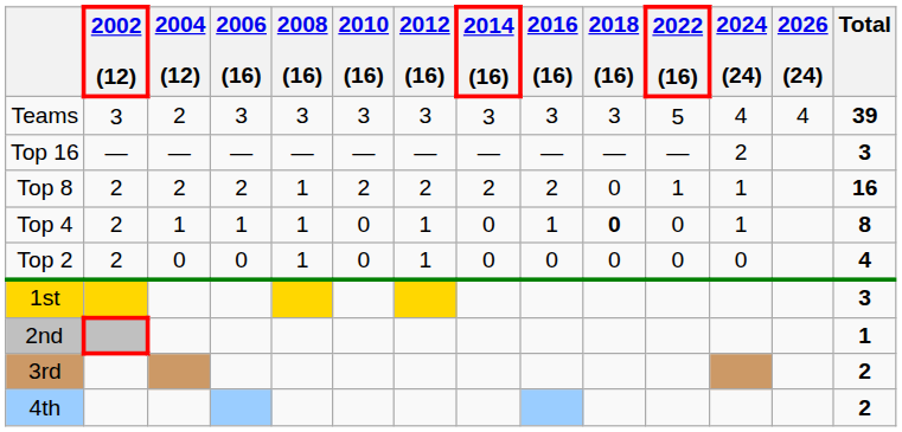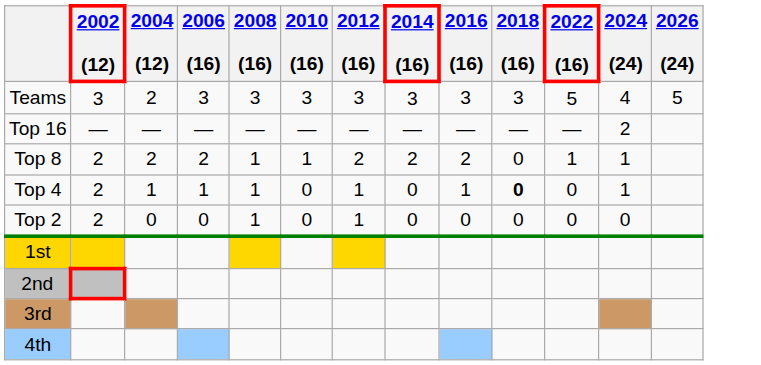 <table class="wikitable" style="text-align: center">
 <tr valign=top>
 <th></th>
 <th style="border:3px solid red"><a href='#'>2002</a><br> <br> (12)</th>
 <th><a href='#'>2004</a><br> <br> (12)</th>
 <th><a href='#'>2006</a><br> <br> (16)</th>
 <th><a href='#'>2008</a><br> <br> (16)</th>
 <th><a href='#'>2010</a><br> <br> (16)</th>
 <th><a href='#'>2012</a><br> <br> (16)</th>
 <th style="border:3px solid red"><a href='#'>2014</a><br> <br> (16)</th>
 <th><a href='#'>2016</a><br> <br> (16)</th>
 <th><a href='#'>2018</a><br> <br> (16)</th>
 <th style="border:3px solid red"><a href='#'>2022</a><br> <br> (16)</th>
 <th><a href='#'>2024</a><br> <br> (24)</th>
 <th><a href='#'>2026</a><br> <br> (24)</th>
-<th>Total</th>
 </tr>
 <tr>
 <td>Teams</td>
 <td>3</td>
 <td>2</td>
 <td>3</td>
 <td>3</td>
 <td>3</td>
 <td>3</td>
 <td>3</td>
 <td>3</td>
 <td>3</td>
 <td>5</td>
 <td>4</td>
-<td>4</td>
-<td><strong>39</strong></td>
+<td>5</td>
 </tr>
 <tr>
 <td>Top 16</td>
 <td>—</td>
 <td>—</td>
 <td>—</td>
 <td>—</td>
 <td>—</td>
 <td>—</td>
 <td>—</td>
 <td>—</td>
 <td>—</td>
 <td>—</td>
 <td>2</td>
 <td></td>
-<td><strong>3</strong></td>
 </tr>
 <tr>
 <td>Top 8</td>
 <td>2</td>
 <td>2</td>
 <td>2</td>
 <td>1</td>
-<td>2</td>
+<td>1</td>
 <td>2</td>
 <td>2</td>
 <td>2</td>
 <td>0</td>
 <td>1</td>
 <td>1</td>
 <td></td>
-<td><strong>16</strong></td>
 </tr>
 <tr>
 <td>Top 4</td>
 <td>2</td>
 <td>1</td>
 <td>1</td>
 <td>1</td>
 <td>0</td>
 <td>1</td>
 <td>0</td>
 <td>1</td>
 <td><strong>0</strong></td>
 <td>0</td>
 <td>1</td>
 <td></td>
-<td><strong>8</strong></td>
 </tr>
 <tr>
 <td>Top 2</td>
 <td>2</td>
 <td>0</td>
 <td>0</td>
 <td>1</td>
 <td>0</td>
 <td>1</td>
 <td>0</td>
 <td>0</td>
 <td>0</td>
 <td>0</td>
 <td>0</td>
 <td></td>
-<td><strong>4</strong></td>
 </tr>
 <tr style="border-top:3px solid green;">
 <td bgcolor=gold>1st</td>
 <td bgcolor=gold></td>
 <td></td>
 <td></td>
 <td bgcolor=gold></td>
 <td></td>
 <td bgcolor=gold></td>
 <td></td>
 <td></td>
 <td></td>
 <td></td>
 <td></td>
 <td></td>
-<td><strong>3</strong></td>
 </tr>
 <tr>
 <td bgcolor=silver>2nd</td>
 <td style="border: 3px solid red" bgcolor=silver></td>
 <td></td>
 <td></td>
 <td></td>
 <td></td>
 <td></td>
 <td></td>
 <td></td>
 <td></td>
 <td></td>
 <td></td>
 <td></td>
-<td><strong>1</strong></td>
 </tr>
 <tr>
 <td bgcolor=#cc9966>3rd</td>
 <td></td>
 <td bgcolor=#cc9966></td>
 <td></td>
 <td></td>
 <td></td>
 <td></td>
 <td></td>
 <td></td>
 <td></td>
 <td></td>
 <td bgcolor=#cc9966></td>
 <td></td>
-<td><strong>2</strong></td>
 </tr>
 <tr>
 <td bgcolor=#9acdff>4th</td>
 <td></td>
 <td></td>
 <td bgcolor=#9acdff></td>
 <td></td>
 <td></td>
 <td></td>
 <td></td>
 <td bgcolor=#9acdff></td>
 <td></td>
 <td></td>
 <td></td>
 <td></td>
-<td><strong>2</strong></td>
 </tr>
 </table>
